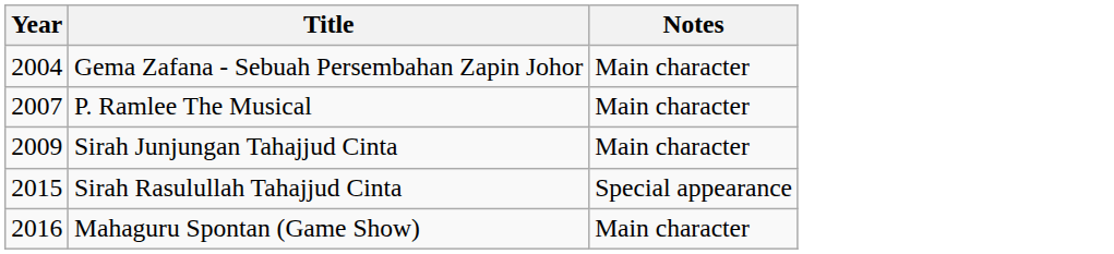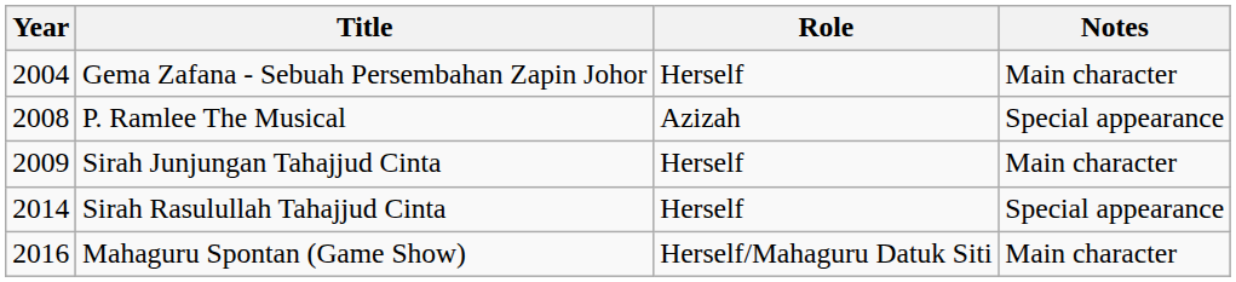 <table class="wikitable">
 <tr>
 <th>Year</th>
 <th>Title</th>
+<th>Role</th>
 <th>Notes</th>
 </tr>
 <tr>
 <td>2004</td>
 <td>Gema Zafana - Sebuah Persembahan Zapin Johor</td>
+<td>Herself</td>
 <td>Main character</td>
 </tr>
 <tr>
-<td>2007</td>
+<td>2008</td>
 <td>P. Ramlee The Musical</td>
-<td>Main character</td>
+<td>Azizah</td>
+<td>Special appearance</td>
 </tr>
 <tr>
 <td>2009</td>
 <td>Sirah Junjungan Tahajjud Cinta</td>
+<td>Herself</td>
 <td>Main character</td>
 </tr>
 <tr>
-<td>2015</td>
+<td>2014</td>
 <td>Sirah Rasulullah Tahajjud Cinta</td>
+<td>Herself</td>
 <td>Special appearance</td>
 </tr>
 <tr>
 <td>2016</td>
 <td>Mahaguru Spontan (Game Show)</td>
+<td>Herself/Mahaguru Datuk Siti</td>
 <td>Main character</td>
 </tr>
 </table>
